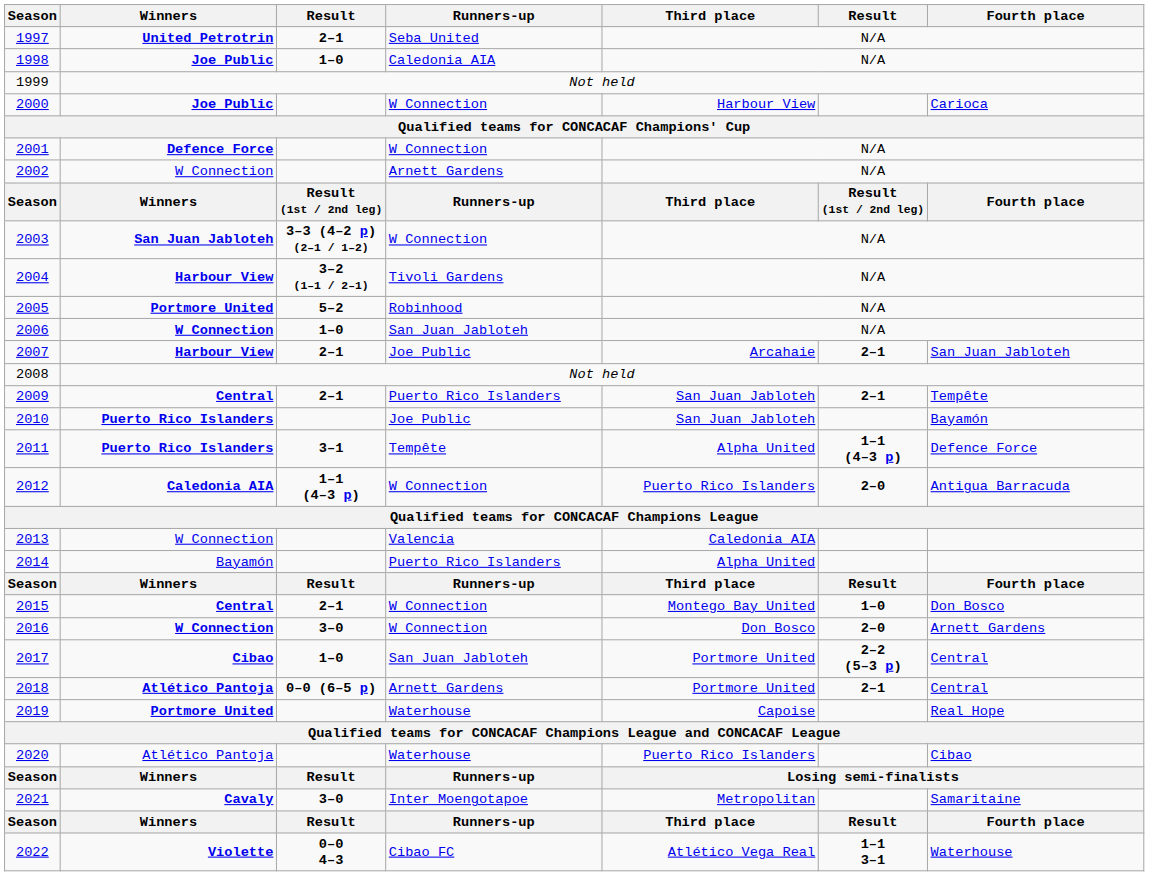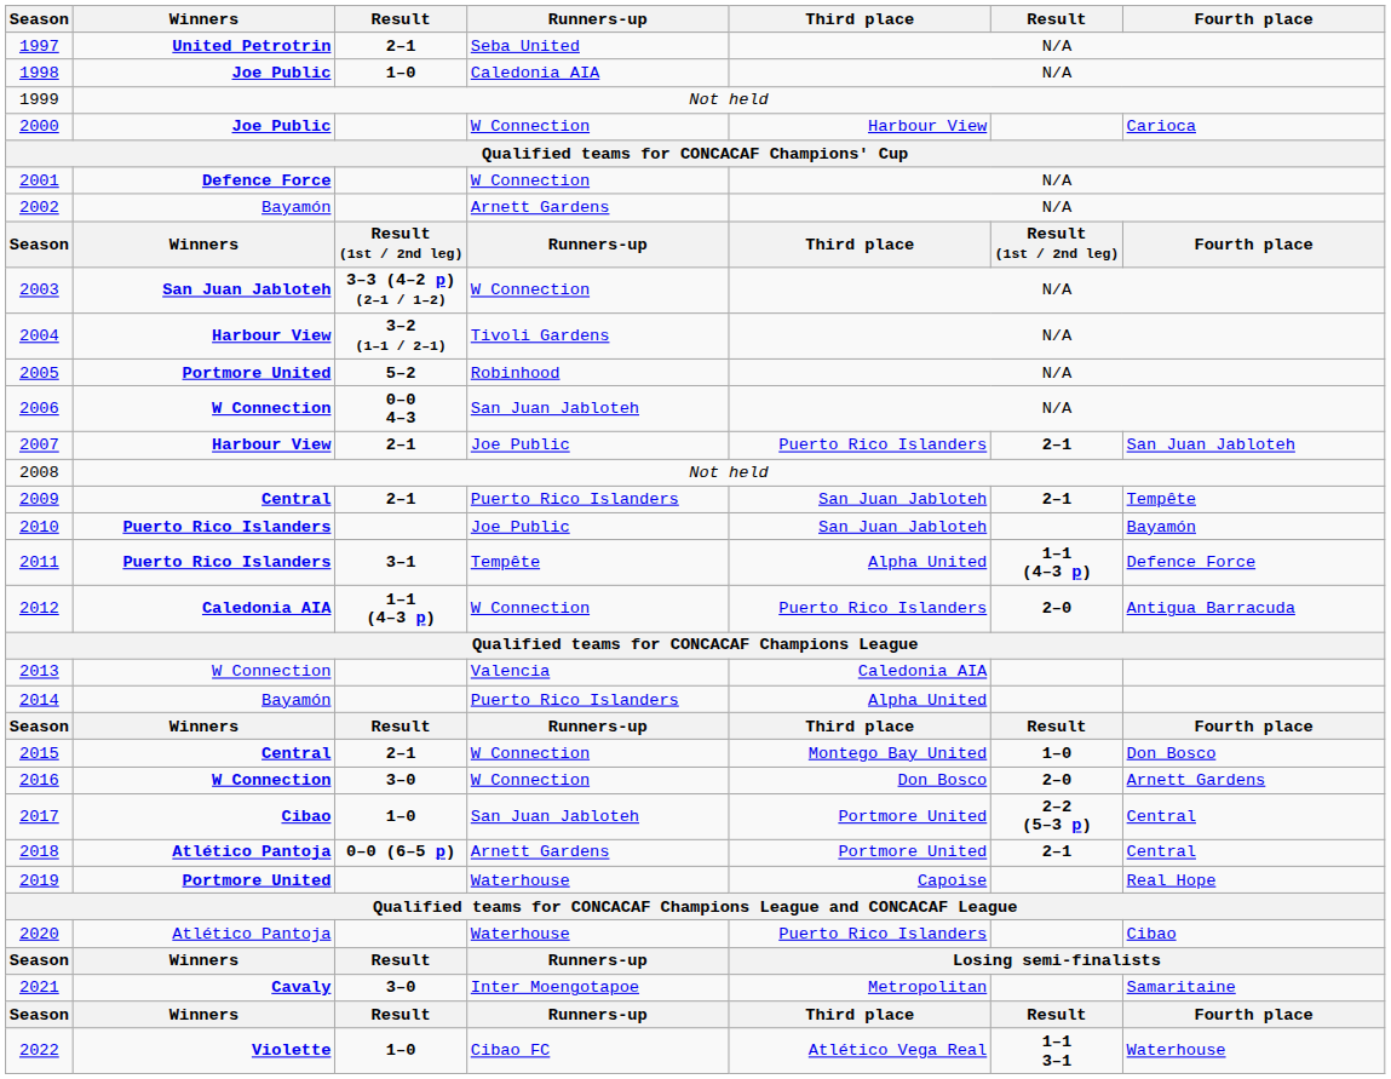 <table class="wikitable">
 <tr>
 <th>Season</th>
 <th width=200px>Winners</th>
 <th>Result</th>
 <th width=200px>Runners-up</th>
 <th width=200px>Third place</th>
 <th>Result</th>
 <th width=200px>Fourth place</th>
 </tr>
 <tr>
 <td align=center><a href='#'>1997</a></td>
 <td align=right><strong><a href='#'>United Petrotrin</a></strong> </td>
 <td align=center><strong>2–1</strong></td>
 <td> <a href='#'>Seba United</a></td>
 <td colspan="3" align=center>N/A</td>
 </tr>
 <tr>
 <td align=center><a href='#'>1998</a></td>
 <td align=right><strong><a href='#'>Joe Public</a></strong> </td>
 <td align=center><strong>1–0</strong></td>
 <td> <a href='#'>Caledonia AIA</a></td>
 <td colspan="3" align=center>N/A</td>
 </tr>
 <tr>
 <td align=center>1999</td>
 <td colspan="6" align=center><em>Not held</em></td>
 </tr>
 <tr>
 <td align=center><a href='#'>2000</a></td>
 <td align=right><strong><a href='#'>Joe Public</a></strong> </td>
 <td align=center></td>
 <td> <a href='#'>W Connection</a></td>
 <td align=right><a href='#'>Harbour View</a> </td>
 <td align=center></td>
 <td> <a href='#'>Carioca</a></td>
 </tr>
 <tr>
 <th colspan="7" align="center">Qualified teams for CONCACAF Champions' Cup</th>
 </tr>
 <tr>
 <td align=center><a href='#'>2001</a></td>
 <td align=right><strong><a href='#'>Defence Force</a> </strong></td>
 <td align=center></td>
 <td> <a href='#'>W Connection</a></td>
 <td colspan="3" align=center>N/A</td>
 </tr>
 <tr>
 <td align=center><a href='#'>2002</a></td>
-<td align=right><a href='#'>W Connection</a> </td>
+<td align=right><a href='#'>Bayamón</a> </td>
 <td align=center></td>
 <td> <a href='#'>Arnett Gardens</a></td>
 <td colspan="3" align=center>N/A</td>
 </tr>
 <tr>
 <th>Season</th>
 <th width=200px>Winners</th>
 <th>Result<br><small>(1st / 2nd leg)</small></th>
 <th width=200px>Runners-up</th>
 <th width=200px>Third place</th>
 <th>Result<br><small>(1st / 2nd leg)</small></th>
 <th width=200px>Fourth place</th>
 </tr>
 <tr>
 <td align=center><a href='#'>2003</a></td>
 <td align=right><strong><a href='#'>San Juan Jabloteh</a></strong> </td>
 <td align=center><strong>3–3 (4–2 <a href='#'>p</a>)<br><small>(2–1 / 1–2)</small></strong></td>
 <td> <a href='#'>W Connection</a></td>
 <td colspan="3" align=center>N/A</td>
 </tr>
 <tr>
 <td align=center><a href='#'>2004</a></td>
 <td align=right><strong><a href='#'>Harbour View</a></strong> </td>
 <td align=center><strong>3–2<br><small>(1–1 / 2–1)</small> </strong></td>
 <td> <a href='#'>Tivoli Gardens</a></td>
 <td colspan="3" align=center>N/A</td>
 </tr>
 <tr>
 <td align=center><a href='#'>2005</a></td>
 <td align=right><strong><a href='#'>Portmore United</a></strong> </td>
 <td align=center><strong>5–2<br><small></small> </strong></td>
 <td> <a href='#'>Robinhood</a></td>
 <td colspan="3" align=center>N/A</td>
 </tr>
 <tr>
 <td align=center><a href='#'>2006</a></td>
 <td align=right><strong><a href='#'>W Connection</a></strong> </td>
-<td align=center><strong>1–0</strong></td>
+<td align=center><strong>0–0 <br>4–3 </strong></td>
 <td> <a href='#'>San Juan Jabloteh</a></td>
 <td colspan="3" align=center>N/A</td>
 </tr>
 <tr>
 <td align=center><a href='#'>2007</a></td>
 <td align=right><strong><a href='#'>Harbour View</a></strong> </td>
 <td align=center><strong>2–1</strong></td>
 <td> <a href='#'>Joe Public</a></td>
-<td align=right><a href='#'>Arcahaie</a> </td>
+<td align=right><a href='#'>Puerto Rico Islanders</a> </td>
 <td align=center><strong>2–1</strong></td>
 <td> <a href='#'>San Juan Jabloteh</a></td>
 </tr>
 <tr>
 <td align=center>2008</td>
 <td colspan="6" align=center><em>Not held</em></td>
 </tr>
 <tr>
 <td align=center><a href='#'>2009</a></td>
 <td align=right><strong><a href='#'>Central</a></strong> </td>
 <td align=center><strong>2–1</strong></td>
 <td> <a href='#'>Puerto Rico Islanders</a></td>
 <td align=right><a href='#'>San Juan Jabloteh</a> </td>
 <td align=center><strong>2–1</strong></td>
 <td> <a href='#'>Tempête</a></td>
 </tr>
 <tr>
 <td align=center><a href='#'>2010</a></td>
 <td align=right><strong><a href='#'>Puerto Rico Islanders</a></strong> </td>
 <td align=center></td>
 <td> <a href='#'>Joe Public</a></td>
 <td align=right><a href='#'>San Juan Jabloteh</a> </td>
 <td align=center></td>
 <td> <a href='#'>Bayamón</a></td>
 </tr>
 <tr>
 <td align=center><a href='#'>2011</a></td>
 <td align=right><strong><a href='#'>Puerto Rico Islanders</a></strong> </td>
 <td align=center><strong>3–1 </strong></td>
 <td> <a href='#'>Tempête</a></td>
 <td align=right><a href='#'>Alpha United</a> </td>
 <td align=center><strong>1–1 <br>(4–3 <a href='#'>p</a>)</strong></td>
 <td> <a href='#'>Defence Force</a></td>
 </tr>
 <tr>
 <td align=center><a href='#'>2012</a></td>
 <td align=right><strong><a href='#'>Caledonia AIA</a></strong> </td>
 <td align=center><strong>1–1 <br>(4–3 <a href='#'>p</a>)</strong></td>
 <td> <a href='#'>W Connection</a></td>
 <td align=right><a href='#'>Puerto Rico Islanders</a> </td>
 <td align=center><strong>2–0</strong></td>
 <td> <a href='#'>Antigua Barracuda</a></td>
 </tr>
 <tr>
 <th colspan="7" align="center">Qualified teams for CONCACAF Champions League</th>
 </tr>
 <tr>
 <td align=center><a href='#'>2013</a></td>
 <td align=right><a href='#'>W Connection</a> </td>
 <td align=center></td>
 <td> <a href='#'>Valencia</a></td>
 <td align=right><a href='#'>Caledonia AIA</a> </td>
 <td align=center></td>
 <td></td>
 </tr>
 <tr>
 <td align=center><a href='#'>2014</a></td>
 <td align=right><a href='#'>Bayamón</a> </td>
 <td align=center></td>
 <td> <a href='#'>Puerto Rico Islanders</a></td>
 <td align=right><a href='#'>Alpha United</a> </td>
 <td align=center></td>
 <td></td>
 </tr>
 <tr>
 <th>Season</th>
 <th width=200px>Winners</th>
 <th>Result</th>
 <th width=200px>Runners-up</th>
 <th width=200px>Third place</th>
 <th>Result</th>
 <th width=200px>Fourth place</th>
 </tr>
 <tr>
 <td align=center><a href='#'>2015</a></td>
 <td align=right><strong><a href='#'>Central</a></strong> </td>
 <td align=center><strong>2–1</strong></td>
 <td> <a href='#'>W Connection</a></td>
 <td align=right><a href='#'>Montego Bay United</a> </td>
 <td align=center><strong>1–0</strong></td>
 <td> <a href='#'>Don Bosco</a></td>
 </tr>
 <tr>
 <td align=center><a href='#'>2016</a></td>
 <td align=right><strong><a href='#'>W Connection</a></strong> </td>
 <td align=center><strong>3–0</strong></td>
 <td> <a href='#'>W Connection</a></td>
 <td align=right><a href='#'>Don Bosco</a> </td>
 <td align=center><strong>2–0</strong></td>
 <td> <a href='#'>Arnett Gardens</a></td>
 </tr>
 <tr>
 <td align=center><a href='#'>2017</a></td>
 <td align=right><strong><a href='#'>Cibao</a></strong> </td>
 <td align=center><strong>1–0</strong></td>
 <td> <a href='#'>San Juan Jabloteh</a></td>
 <td align=right><a href='#'>Portmore United</a> </td>
 <td align=center><strong>2–2 <br>(5–3 <a href='#'>p</a>)</strong></td>
 <td> <a href='#'>Central</a></td>
 </tr>
 <tr>
 <td align=center><a href='#'>2018</a></td>
 <td align=right><strong><a href='#'>Atlético Pantoja</a></strong> </td>
 <td align=center><strong>0–0 (6–5 <a href='#'>p</a>)</strong></td>
 <td> <a href='#'>Arnett Gardens</a></td>
 <td align=right><a href='#'>Portmore United</a> </td>
 <td align=center><strong>2–1</strong></td>
 <td> <a href='#'>Central</a></td>
 </tr>
 <tr>
 <td align=center><a href='#'>2019</a></td>
 <td align=right><strong><a href='#'>Portmore United</a></strong> </td>
 <td align=center></td>
 <td> <a href='#'>Waterhouse</a></td>
 <td align=right><a href='#'>Capoise</a> </td>
 <td align=center></td>
 <td> <a href='#'>Real Hope</a></td>
 </tr>
 <tr>
 <th colspan="7" align="center">Qualified teams for CONCACAF Champions League and CONCACAF League</th>
 </tr>
 <tr>
 <td align=center><a href='#'>2020</a></td>
 <td align=right><a href='#'>Atlético Pantoja</a> </td>
 <td align=center></td>
 <td> <a href='#'>Waterhouse</a></td>
 <td align=right><a href='#'>Puerto Rico Islanders</a> </td>
 <td align=center></td>
 <td> <a href='#'>Cibao</a></td>
 </tr>
 <tr>
 <th>Season</th>
 <th width=200px>Winners</th>
 <th>Result</th>
 <th width=200px>Runners-up</th>
 <th colspan="3" align="center">Losing semi-finalists</th>
 </tr>
 <tr>
 <td align=center><a href='#'>2021</a></td>
 <td align=right><strong><a href='#'>Cavaly</a></strong> </td>
 <td align=center><strong>3–0</strong></td>
 <td> <a href='#'>Inter Moengotapoe</a></td>
 <td align=right><a href='#'>Metropolitan</a> </td>
 <td align=center></td>
 <td> <a href='#'>Samaritaine</a></td>
 </tr>
 <tr>
 <th>Season</th>
 <th width=200px>Winners</th>
 <th>Result</th>
 <th width=200px>Runners-up</th>
 <th width=200px>Third place</th>
 <th>Result</th>
 <th width=200px>Fourth place</th>
 </tr>
 <tr>
 <td align=center><a href='#'>2022</a></td>
 <td align=right><strong><a href='#'>Violette</a></strong> </td>
-<td align=center><strong>0–0 <br>4–3 </strong></td>
+<td align=center><strong>1–0</strong></td>
 <td> <a href='#'>Cibao FC</a></td>
 <td align=right><a href='#'>Atlético Vega Real</a> </td>
 <td align=center><strong>1–1 <br>3–1 </strong></td>
 <td> <a href='#'>Waterhouse</a></td>
 </tr>
 </table>
